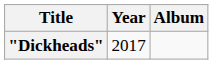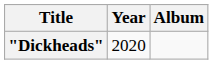 <table class="wikitable plainrowheaders" style="text-align:center;">
 <tr>
 <th>Title</th>
 <th>Year</th>
 <th>Album</th>
 </tr>
 <tr>
 <th scope="row">"Dickheads"<br></th>
-<td>2017</td>
+<td>2020</td>
 <td></td>
 </tr>
 </table>
